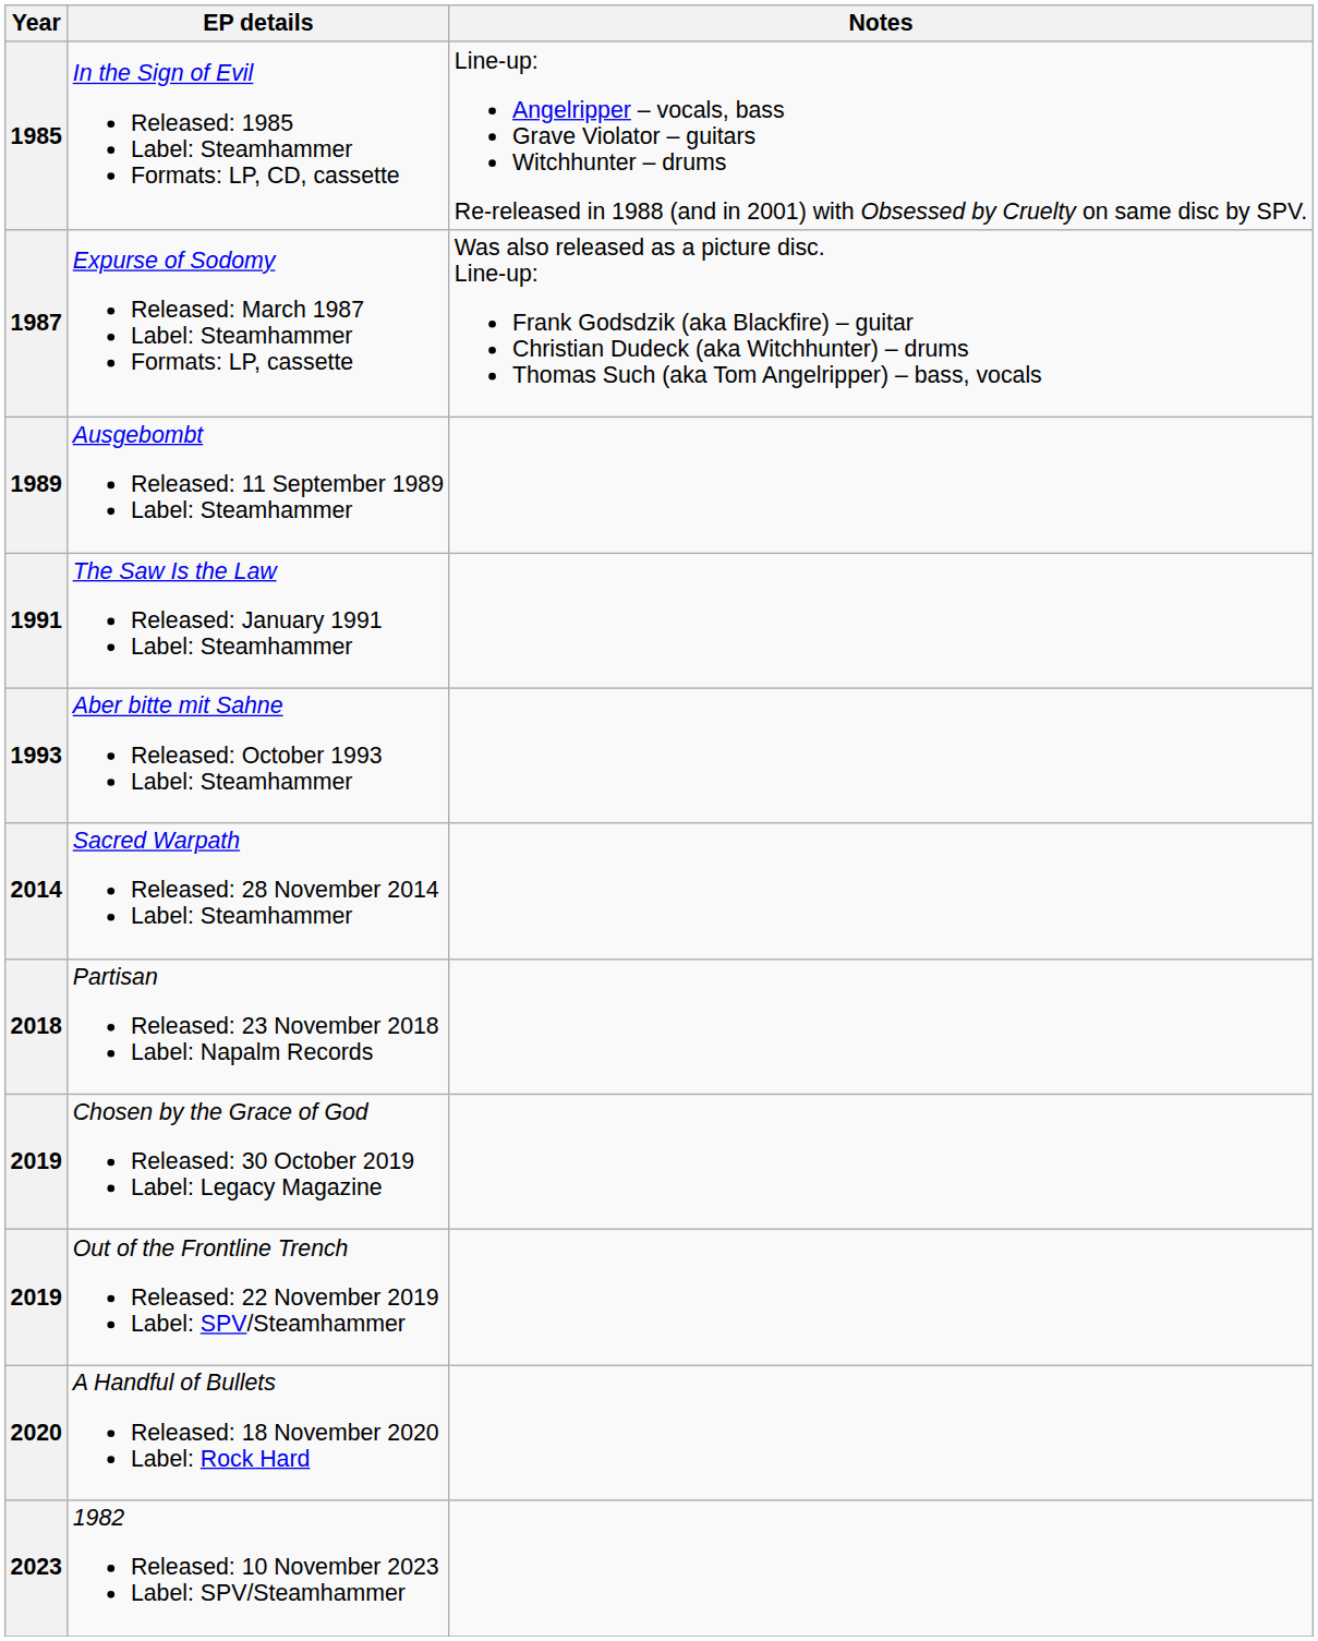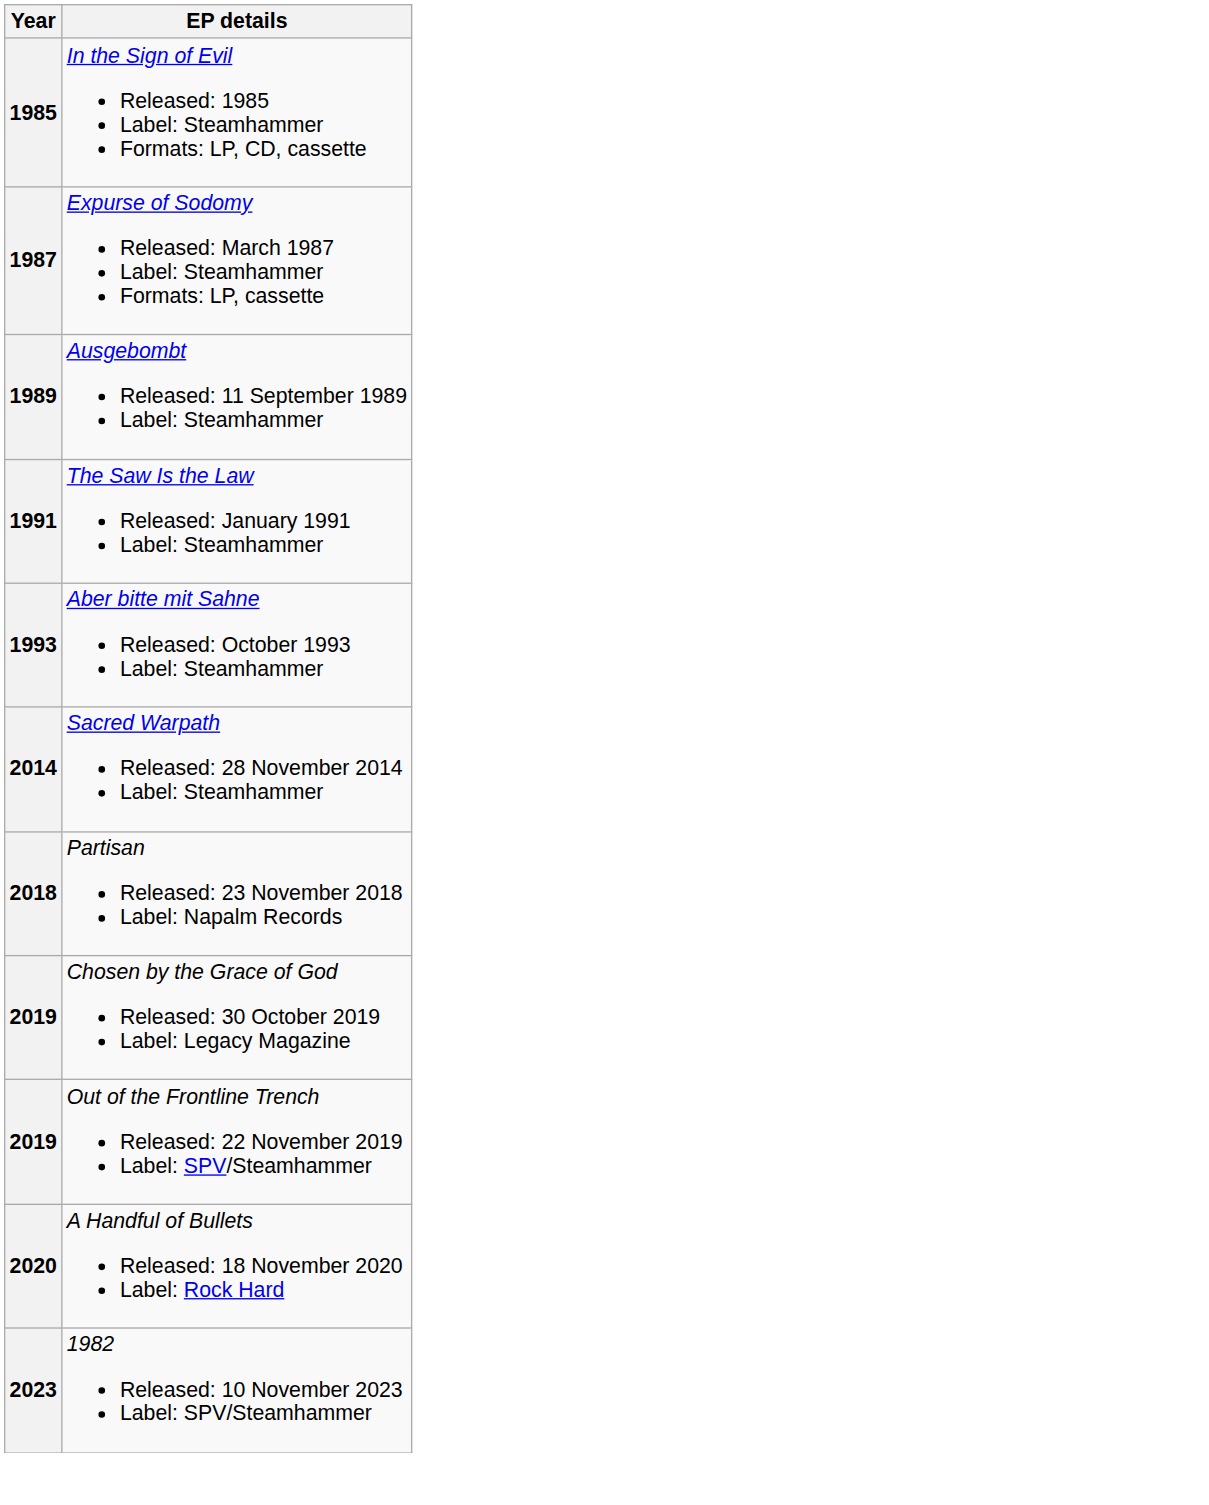 <table class="sortable wikitable">
 <tr>
 <th>Year</th>
 <th>EP details</th>
-<th class="unsortable">Notes</th>
 </tr>
 <tr>
 <th>1985</th>
 <td><em><a href='#'>In the Sign of Evil</a></em><br><ul><li>Released: 1985</li><li>Label: Steamhammer</li><li>Formats: LP, CD, cassette</li></ul></td>
-<td>Line-up:<br><ul><li><a href='#'>Angelripper</a> – vocals, bass</li><li>Grave Violator – guitars</li><li>Witchhunter – drums</li></ul>Re-released in 1988 (and in 2001) with <em>Obsessed by Cruelty</em> on same disc by SPV.</td>
 </tr>
 <tr>
 <th>1987</th>
 <td><em><a href='#'>Expurse of Sodomy</a></em><br><ul><li>Released:  March 1987</li><li>Label: Steamhammer</li><li>Formats: LP, cassette</li></ul></td>
-<td>Was also released as a picture disc.<br>Line-up:<ul><li>Frank Godsdzik (aka Blackfire) – guitar</li><li>Christian Dudeck (aka Witchhunter) – drums</li><li>Thomas Such (aka Tom Angelripper) – bass, vocals</li></ul></td>
 </tr>
 <tr>
 <th>1989</th>
 <td><em><a href='#'>Ausgebombt</a></em><br><ul><li>Released: 11 September 1989</li><li>Label: Steamhammer</li></ul></td>
-<td></td>
 </tr>
 <tr>
 <th>1991</th>
 <td><em><a href='#'>The Saw Is the Law</a></em><br><ul><li>Released: January 1991</li><li>Label: Steamhammer</li></ul></td>
-<td></td>
 </tr>
 <tr>
 <th>1993</th>
 <td><em><a href='#'>Aber bitte mit Sahne</a></em><br><ul><li>Released: October 1993</li><li>Label: Steamhammer</li></ul></td>
-<td></td>
 </tr>
 <tr>
 <th>2014</th>
 <td><em><a href='#'>Sacred Warpath</a></em><br><ul><li>Released: 28 November 2014</li><li>Label: Steamhammer</li></ul></td>
-<td></td>
 </tr>
 <tr>
 <th>2018</th>
 <td><em>Partisan</em><br><ul><li>Released: 23 November 2018</li><li>Label: Napalm Records</li></ul></td>
-<td></td>
 </tr>
 <tr>
 <th>2019</th>
 <td><em>Chosen by the Grace of God</em><br><ul><li>Released: 30 October 2019</li><li>Label: Legacy Magazine</li></ul></td>
-<td></td>
 </tr>
 <tr>
 <th>2019</th>
 <td><em>Out of the Frontline Trench</em><br><ul><li>Released: 22 November 2019</li><li>Label: <a href='#'>SPV</a>/Steamhammer</li></ul></td>
-<td></td>
 </tr>
 <tr>
 <th>2020</th>
 <td><em>A Handful of Bullets</em><br><ul><li>Released: 18 November 2020</li><li>Label: <a href='#'>Rock Hard</a></li></ul></td>
-<td></td>
 </tr>
 <tr>
 <th>2023</th>
 <td><em>1982</em><br><ul><li>Released: 10 November 2023</li><li>Label: SPV/Steamhammer</li></ul></td>
-<td></td>
 </tr>
 </table>
